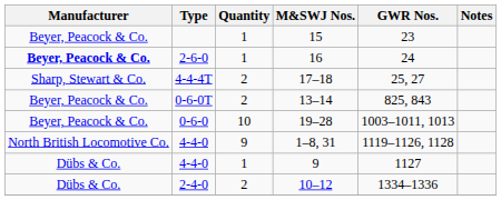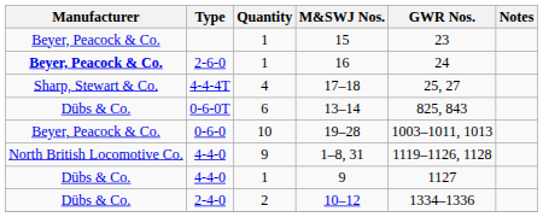 <table class=wikitable style=text-align:center>
 <tr>
 <th>Manufacturer</th>
 <th>Type</th>
 <th>Quantity</th>
 <th>M&SWJ Nos.</th>
 <th>GWR Nos.</th>
 <th>Notes</th>
 </tr>
 <tr>
 <td><a href='#'>Beyer, Peacock & Co.</a></td>
 <td></td>
 <td>1</td>
 <td>15</td>
 <td>23</td>
 <td></td>
 </tr>
 <tr>
 <td><strong><a href='#'>Beyer, Peacock & Co.</a></strong></td>
 <td><a href='#'>2-6-0</a></td>
 <td>1</td>
 <td>16</td>
 <td>24</td>
 <td></td>
 </tr>
 <tr>
 <td><a href='#'>Sharp, Stewart & Co.</a></td>
 <td><a href='#'>4-4-4T</a></td>
-<td>2</td>
+<td>4</td>
 <td>17–18</td>
 <td>25, 27</td>
 <td></td>
 </tr>
 <tr>
-<td><a href='#'>Beyer, Peacock & Co.</a></td>
+<td><a href='#'>Dübs & Co.</a></td>
 <td><a href='#'>0-6-0T</a></td>
-<td>2</td>
+<td>6</td>
 <td>13–14</td>
 <td>825, 843</td>
 <td></td>
 </tr>
 <tr>
 <td><a href='#'>Beyer, Peacock & Co.</a></td>
 <td><a href='#'>0-6-0</a></td>
 <td>10</td>
 <td>19–28</td>
 <td>1003–1011, 1013</td>
 <td></td>
 </tr>
 <tr>
 <td><a href='#'>North British Locomotive Co.</a></td>
 <td><a href='#'>4-4-0</a></td>
 <td>9</td>
 <td>1–8, 31</td>
 <td>1119–1126, 1128</td>
 <td></td>
 </tr>
 <tr>
 <td><a href='#'>Dübs & Co.</a></td>
 <td><a href='#'>4-4-0</a></td>
 <td>1</td>
 <td>9</td>
 <td>1127</td>
 <td></td>
 </tr>
 <tr>
 <td><a href='#'>Dübs & Co.</a></td>
 <td><a href='#'>2-4-0</a></td>
 <td>2</td>
 <td><a href='#'>10–12</a></td>
 <td>1334–1336</td>
 <td></td>
 </tr>
 <tr>
 </tr>
 </table>
